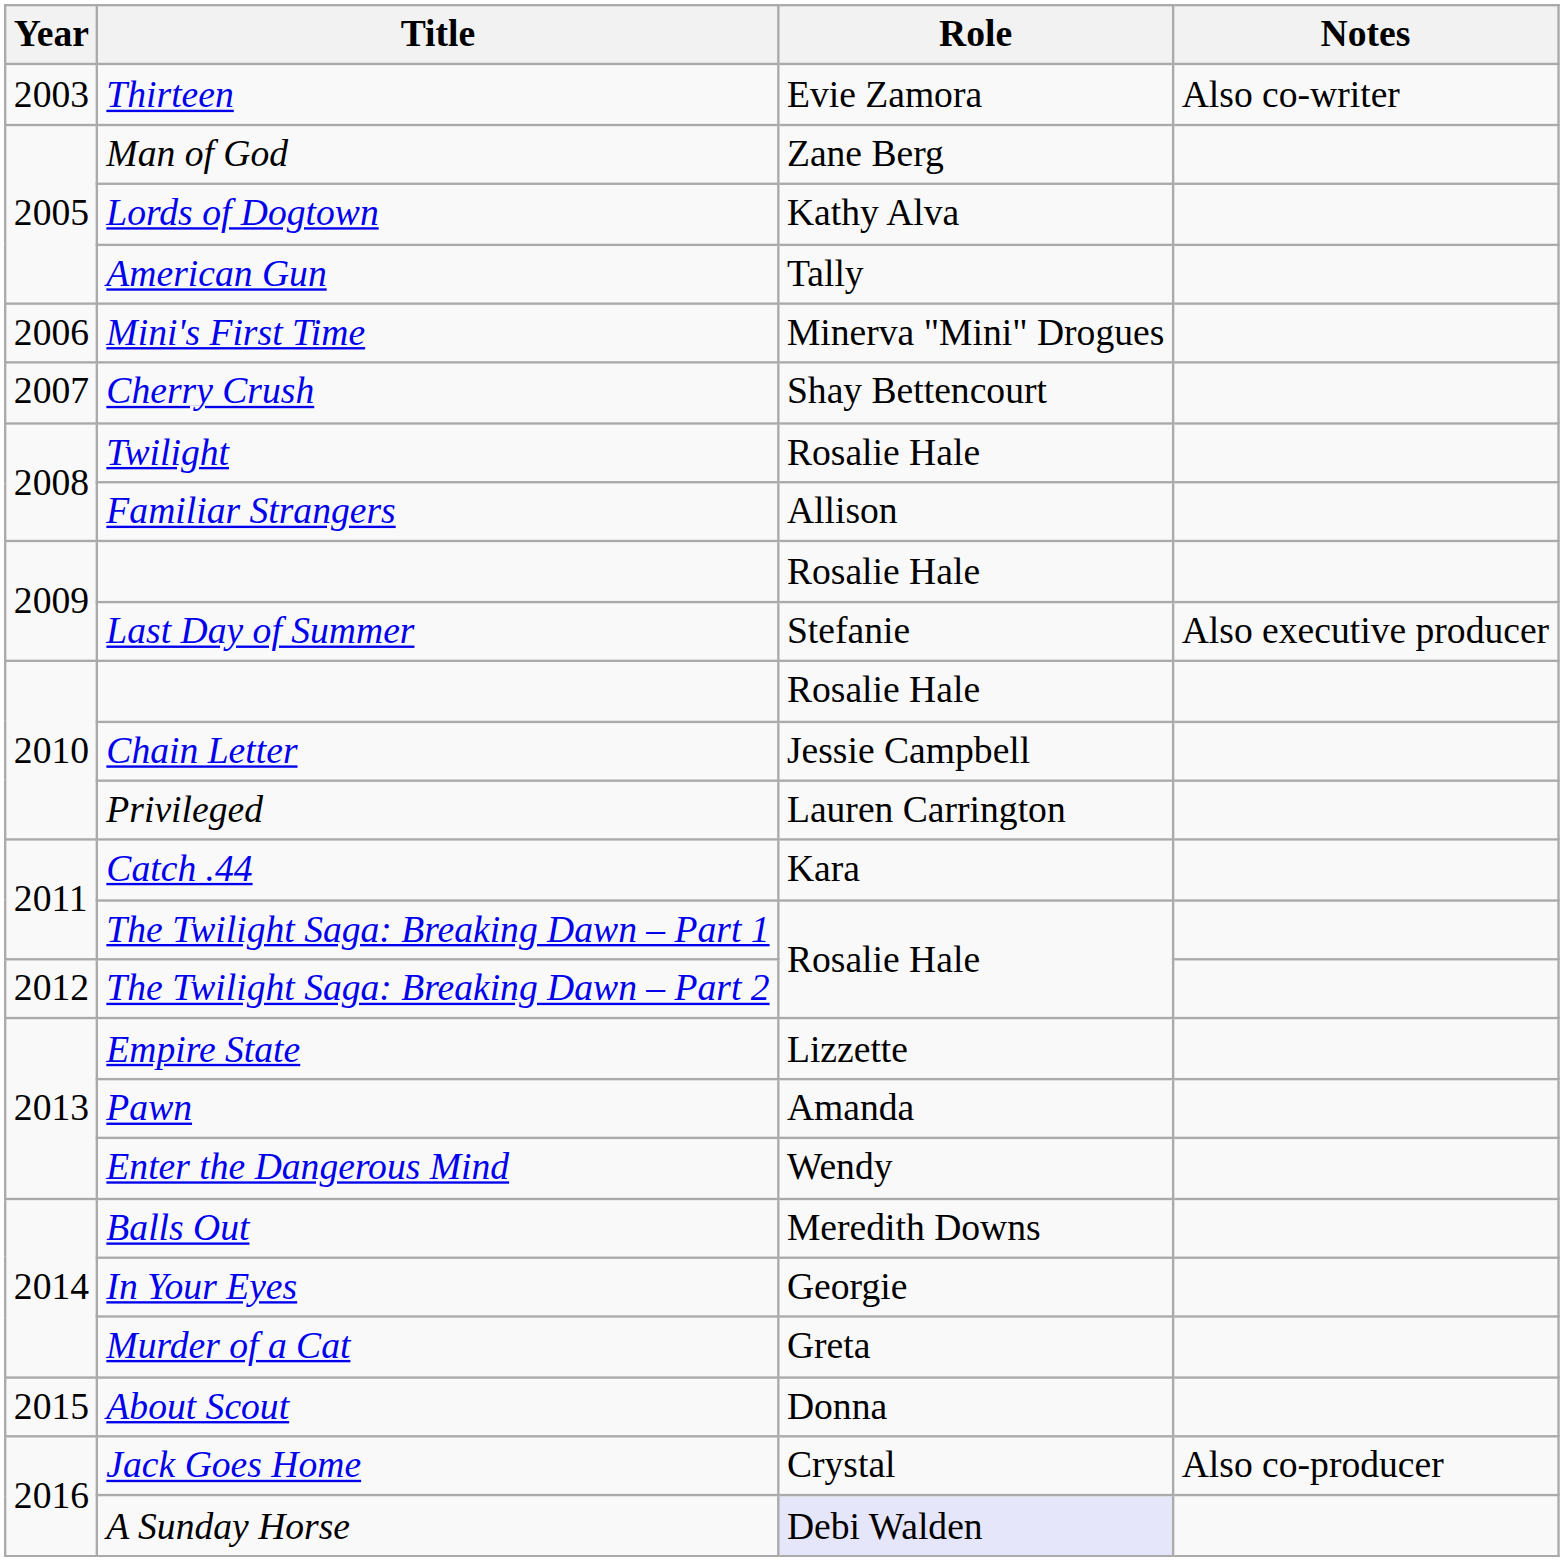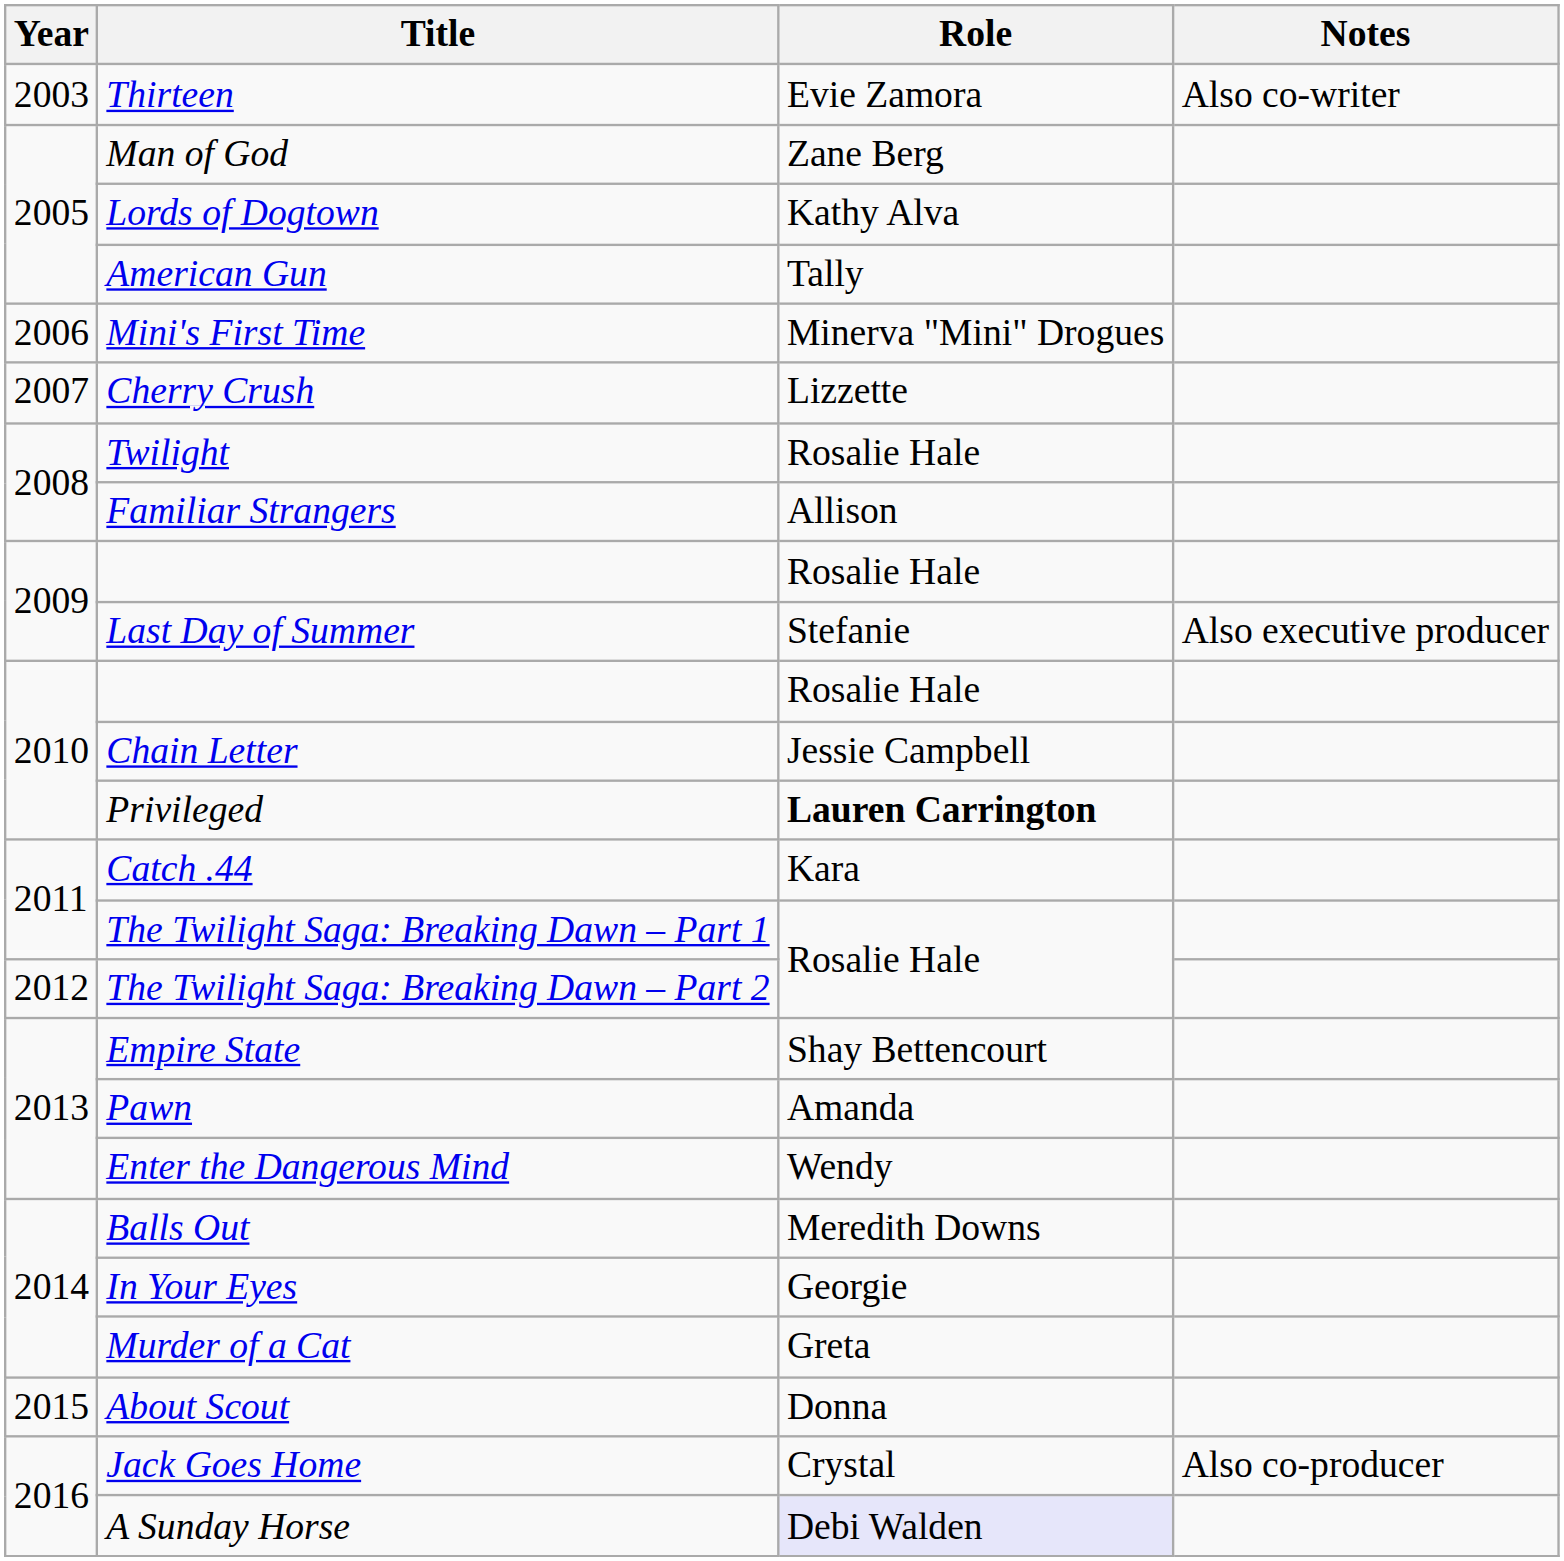 <table class="wikitable sortable">
 <tr>
 <th>Year</th>
 <th>Title</th>
 <th>Role</th>
 <th class="unsortable">Notes</th>
 </tr>
 <tr>
 <td>2003</td>
 <td><em><a href='#'>Thirteen</a></em></td>
 <td>Evie Zamora</td>
 <td>Also co-writer</td>
 </tr>
 <tr>
 <td rowspan="3">2005</td>
 <td><em>Man of God</em></td>
 <td>Zane Berg</td>
 <td></td>
 </tr>
 <tr>
 <td><em><a href='#'>Lords of Dogtown</a></em></td>
 <td>Kathy Alva</td>
 <td></td>
 </tr>
 <tr>
 <td><em><a href='#'>American Gun</a></em></td>
 <td>Tally</td>
 <td></td>
 </tr>
 <tr>
 <td>2006</td>
 <td><em><a href='#'>Mini's First Time</a></em></td>
 <td>Minerva "Mini" Drogues</td>
 <td></td>
 </tr>
 <tr>
 <td>2007</td>
 <td><em><a href='#'>Cherry Crush</a></em></td>
-<td>Shay Bettencourt</td>
+<td>Lizzette</td>
 <td></td>
 </tr>
 <tr>
 <td rowspan="2">2008</td>
 <td><em><a href='#'>Twilight</a></em></td>
 <td>Rosalie Hale</td>
 <td></td>
 </tr>
 <tr>
 <td><em><a href='#'>Familiar Strangers</a></em></td>
 <td>Allison</td>
 <td></td>
 </tr>
 <tr>
 <td rowspan="2">2009</td>
 <td><em></em></td>
 <td>Rosalie Hale</td>
 <td></td>
 </tr>
 <tr>
 <td><em><a href='#'>Last Day of Summer</a></em></td>
 <td>Stefanie</td>
 <td>Also executive producer</td>
 </tr>
 <tr>
 <td rowspan="3">2010</td>
 <td><em></em></td>
 <td>Rosalie Hale</td>
 <td></td>
 </tr>
 <tr>
 <td><em><a href='#'>Chain Letter</a></em></td>
 <td>Jessie Campbell</td>
 <td></td>
 </tr>
 <tr>
 <td><em>Privileged</em></td>
-<td>Lauren Carrington</td>
+<td><strong>Lauren Carrington</strong></td>
 <td></td>
 </tr>
 <tr>
 <td rowspan="2">2011</td>
 <td><em><a href='#'>Catch .44</a></em></td>
 <td>Kara</td>
 <td></td>
 </tr>
 <tr>
 <td><em><a href='#'>The Twilight Saga: Breaking Dawn – Part 1</a></em></td>
 <td rowspan="2">Rosalie Hale</td>
 <td></td>
 </tr>
 <tr>
 <td>2012</td>
 <td><em><a href='#'>The Twilight Saga: Breaking Dawn – Part 2</a></em></td>
 <td></td>
 </tr>
 <tr>
 <td rowspan="3">2013</td>
 <td><em><a href='#'>Empire State</a></em></td>
-<td>Lizzette</td>
+<td>Shay Bettencourt</td>
 <td></td>
 </tr>
 <tr>
 <td><em><a href='#'>Pawn</a></em></td>
 <td>Amanda</td>
 <td></td>
 </tr>
 <tr>
 <td><em><a href='#'>Enter the Dangerous Mind</a></em></td>
 <td>Wendy</td>
 <td></td>
 </tr>
 <tr>
 <td rowspan="3">2014</td>
 <td><em><a href='#'>Balls Out</a></em></td>
 <td>Meredith Downs</td>
 <td></td>
 </tr>
 <tr>
 <td><em><a href='#'>In Your Eyes</a></em></td>
 <td>Georgie</td>
 <td></td>
 </tr>
 <tr>
 <td><em><a href='#'>Murder of a Cat</a></em></td>
 <td>Greta</td>
 <td></td>
 </tr>
 <tr>
 <td>2015</td>
 <td><em><a href='#'>About Scout</a></em></td>
 <td>Donna</td>
 <td></td>
 </tr>
 <tr>
 <td rowspan="2">2016</td>
 <td><em><a href='#'>Jack Goes Home</a></em></td>
 <td>Crystal</td>
 <td>Also co-producer</td>
 </tr>
 <tr>
 <td><em>A Sunday Horse</em></td>
 <td style="background: lavender;">Debi Walden</td>
 <td></td>
 </tr>
 </table>
